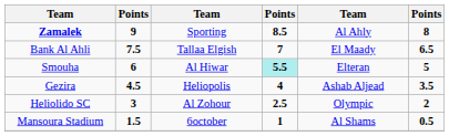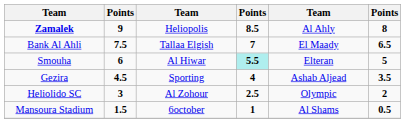 <table class="wikitable sortable" style="text-align: center">
 <tr>
 <th width=149>Team</th>
 <th width=20>Points</th>
 <th width=149>Team</th>
 <th width=20>Points</th>
 <th width=149>Team</th>
 <th width=20>Points</th>
 </tr>
 <tr>
 <td><strong><a href='#'>Zamalek</a></strong></td>
 <td><strong>9</strong></td>
-<td><a href='#'>Sporting</a></td>
+<td><a href='#'>Heliopolis</a></td>
 <td><strong>8.5</strong></td>
 <td><a href='#'>Al Ahly</a></td>
 <td><strong>8</strong></td>
 </tr>
 <tr>
 <td><a href='#'>Bank Al Ahli</a></td>
 <td><strong>7.5</strong></td>
 <td><a href='#'>Tallaa Elgish</a></td>
 <td><strong>7</strong></td>
 <td><a href='#'>El Maady</a></td>
 <td><strong>6.5</strong></td>
 </tr>
 <tr>
 <td><a href='#'>Smouha</a></td>
 <td><strong>6</strong></td>
 <td><a href='#'>Al Hiwar</a></td>
 <td style="background: paleturquoise;"><strong>5.5</strong></td>
 <td><a href='#'>Elteran</a></td>
 <td><strong>5</strong></td>
 </tr>
 <tr>
 <td><a href='#'>Gezira</a></td>
 <td><strong>4.5</strong></td>
-<td><a href='#'>Heliopolis</a></td>
+<td><a href='#'>Sporting</a></td>
 <td><strong>4</strong></td>
 <td><a href='#'>Ashab Aljead</a></td>
 <td><strong>3.5</strong></td>
 </tr>
 <tr>
 <td><a href='#'>Heliolido SC</a></td>
 <td><strong>3</strong></td>
 <td><a href='#'>Al Zohour</a></td>
 <td><strong>2.5</strong></td>
 <td><a href='#'>Olympic</a></td>
 <td><strong>2</strong></td>
 </tr>
 <tr>
 <td><a href='#'>Mansoura Stadium</a></td>
 <td><strong>1.5</strong></td>
 <td><a href='#'>6october</a></td>
 <td><strong>1</strong></td>
 <td><a href='#'>Al Shams</a></td>
 <td><strong>0.5</strong></td>
 </tr>
 <tr>
 </tr>
 </table>
